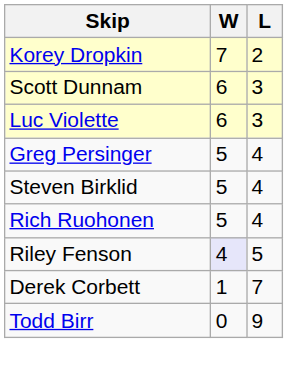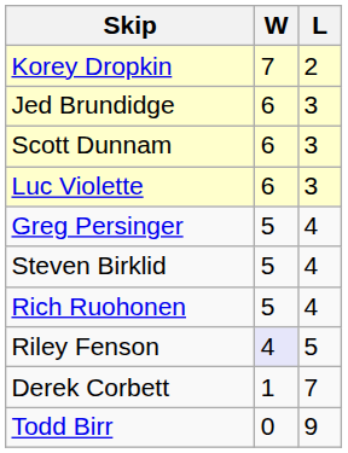 <table class="wikitable">
 <tr>
 <th width="150">Skip</th>
 <th width="20">W</th>
 <th width="20">L</th>
 </tr>
 <tr bgcolor=#ffffcc>
 <td> <a href='#'>Korey Dropkin</a></td>
 <td>7</td>
 <td>2</td>
+</tr>
+<tr bgcolor=#ffffcc>
+<td> Jed Brundidge</td>
+<td>6</td>
+<td>3</td>
 </tr>
 <tr bgcolor=#ffffcc>
 <td> Scott Dunnam</td>
 <td>6</td>
 <td>3</td>
 </tr>
 <tr bgcolor=#ffffcc>
 <td> <a href='#'>Luc Violette</a></td>
 <td>6</td>
 <td>3</td>
 </tr>
 <tr>
 <td> <a href='#'>Greg Persinger</a></td>
 <td>5</td>
 <td>4</td>
 </tr>
 <tr>
 <td> Steven Birklid</td>
 <td>5</td>
 <td>4</td>
 </tr>
 <tr>
 <td> <a href='#'>Rich Ruohonen</a></td>
 <td>5</td>
 <td>4</td>
 </tr>
 <tr>
 <td> Riley Fenson</td>
 <td style="background: lavender;">4</td>
 <td>5</td>
 </tr>
 <tr>
 <td> Derek Corbett</td>
 <td>1</td>
 <td>7</td>
 </tr>
 <tr>
 <td> <a href='#'>Todd Birr</a></td>
 <td>0</td>
 <td>9</td>
 </tr>
 </table>
